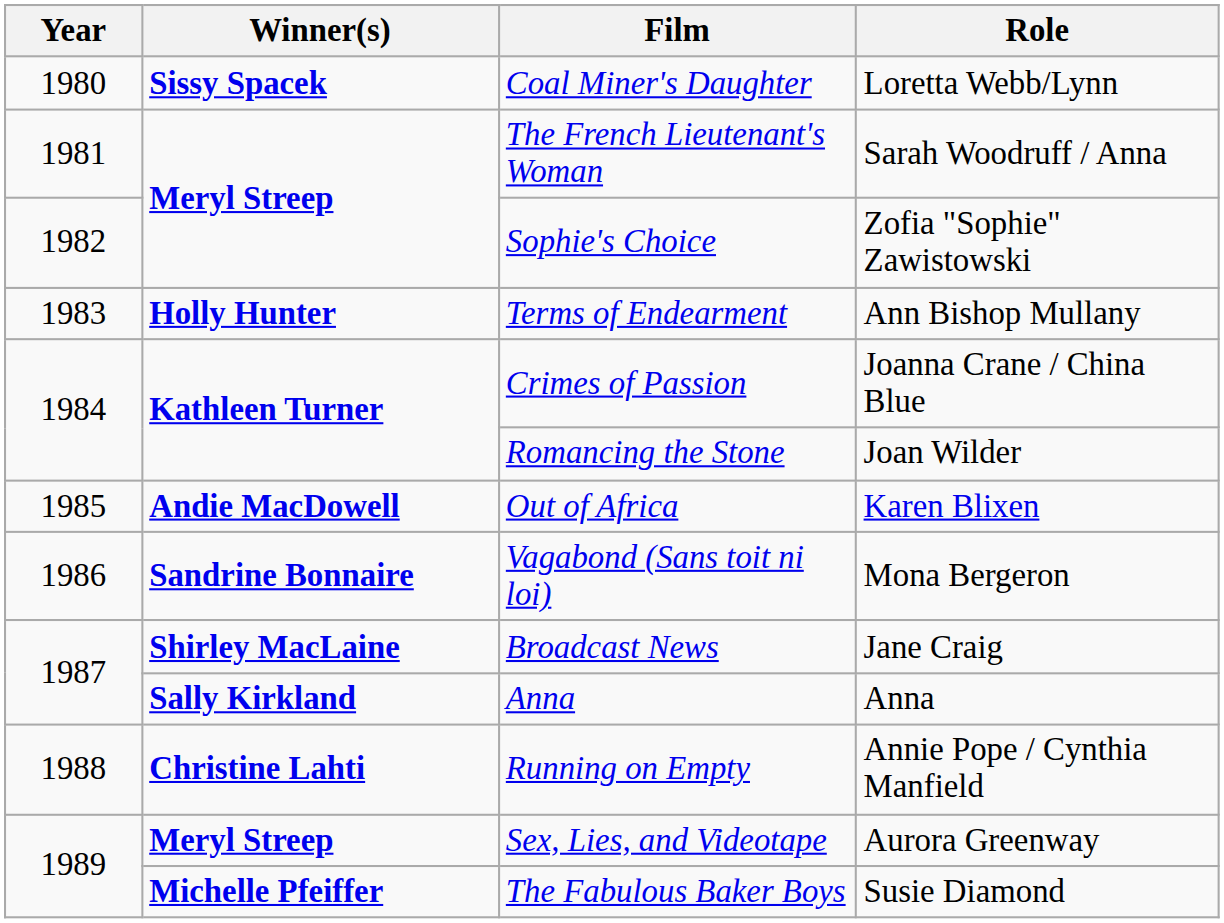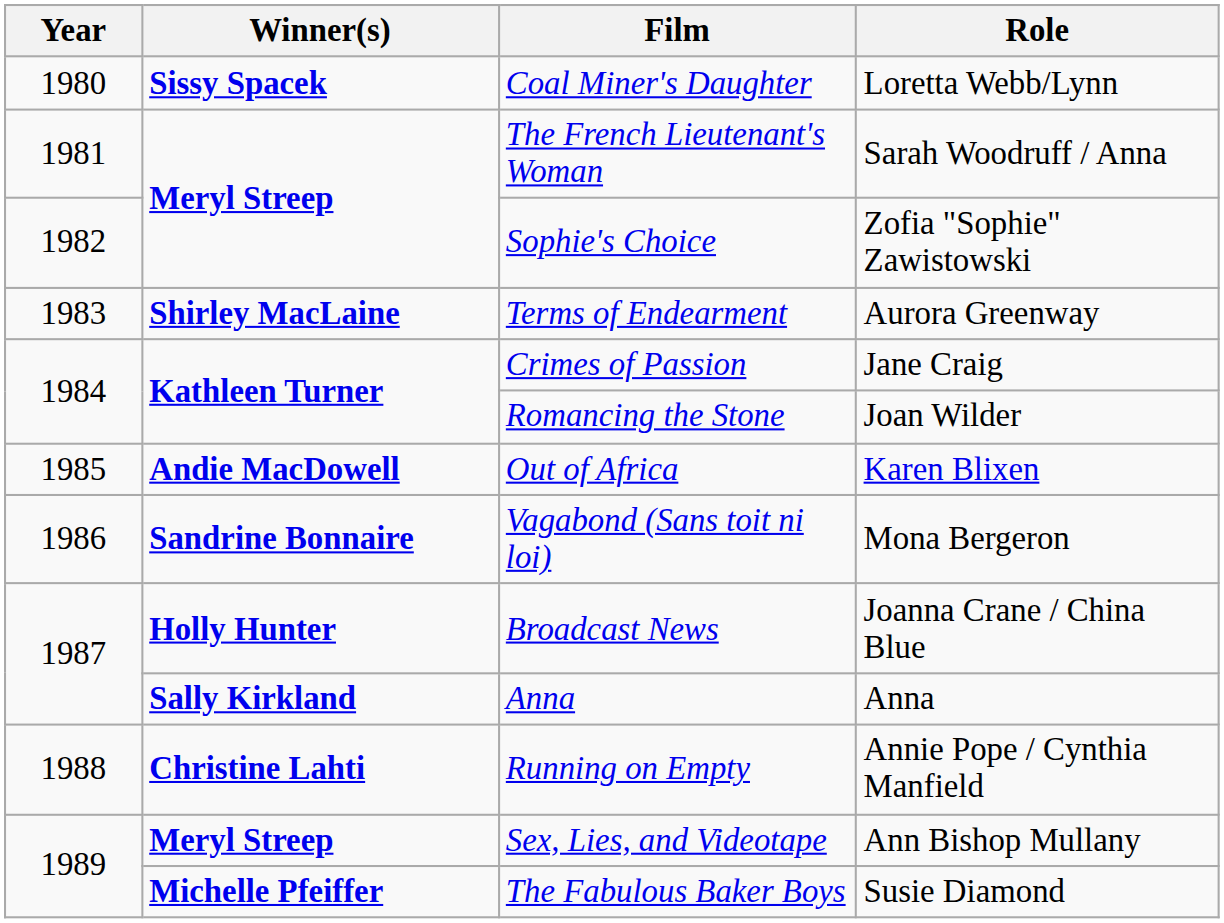 <table class="wikitable" style="width:95%;" cellpadding="5">
 <tr>
 <th style="width:100px;"><strong>Year</strong></th>
 <th style="width:300px;"><strong>Winner(s)</strong></th>
 <th style="width:300px;"><strong>Film</strong></th>
 <th style="width:300px;"><strong>Role</strong></th>
 </tr>
 <tr>
 <td style="text-align:center;">1980</td>
 <td><strong><a href='#'>Sissy Spacek</a></strong></td>
 <td><em><a href='#'>Coal Miner's Daughter</a></em></td>
 <td>Loretta Webb/Lynn</td>
 </tr>
 <tr>
 <td style="text-align:center;">1981</td>
 <td rowspan="2"><strong><a href='#'>Meryl Streep</a></strong></td>
 <td><em><a href='#'>The French Lieutenant's Woman</a></em></td>
 <td>Sarah Woodruff / Anna</td>
 </tr>
 <tr>
 <td style="text-align:center;">1982</td>
 <td><em><a href='#'>Sophie's Choice</a></em></td>
 <td>Zofia "Sophie" Zawistowski</td>
 </tr>
 <tr>
 <td style="text-align:center;">1983</td>
-<td><strong><a href='#'>Holly Hunter</a></strong></td>
+<td><strong><a href='#'>Shirley MacLaine</a></strong></td>
 <td><em><a href='#'>Terms of Endearment</a></em></td>
-<td>Ann Bishop Mullany</td>
+<td>Aurora Greenway</td>
 </tr>
 <tr>
 <td rowspan="2" style="text-align:center;">1984</td>
 <td rowspan="2"><strong><a href='#'>Kathleen Turner</a></strong></td>
 <td><em><a href='#'>Crimes of Passion</a></em></td>
-<td>Joanna Crane / China Blue</td>
+<td>Jane Craig</td>
 </tr>
 <tr>
 <td><em><a href='#'>Romancing the Stone</a></em></td>
 <td>Joan Wilder</td>
 </tr>
 <tr>
 <td style="text-align:center;">1985</td>
 <td><strong><a href='#'>Andie MacDowell</a></strong></td>
 <td><em><a href='#'>Out of Africa</a></em></td>
 <td><a href='#'>Karen Blixen</a></td>
 </tr>
 <tr>
 <td style="text-align:center;">1986</td>
 <td><strong><a href='#'>Sandrine Bonnaire</a></strong></td>
 <td><em><a href='#'>Vagabond (Sans toit ni loi)</a></em></td>
 <td>Mona Bergeron</td>
 </tr>
 <tr>
 <td rowspan="2" style="text-align:center;">1987</td>
-<td><strong><a href='#'>Shirley MacLaine</a></strong></td>
+<td><strong><a href='#'>Holly Hunter</a></strong></td>
 <td><em><a href='#'>Broadcast News</a></em></td>
-<td>Jane Craig</td>
+<td>Joanna Crane / China Blue</td>
 </tr>
 <tr>
 <td><strong><a href='#'>Sally Kirkland</a></strong></td>
 <td><em><a href='#'>Anna</a></em></td>
 <td>Anna</td>
 </tr>
 <tr>
 <td style="text-align:center;">1988</td>
 <td><strong><a href='#'>Christine Lahti</a></strong></td>
 <td><em><a href='#'>Running on Empty</a></em></td>
 <td>Annie Pope / Cynthia Manfield</td>
 </tr>
 <tr>
 <td rowspan="2" style="text-align:center;">1989</td>
 <td><strong><a href='#'>Meryl Streep</a></strong></td>
 <td><em><a href='#'>Sex, Lies, and Videotape</a></em></td>
-<td>Aurora Greenway</td>
+<td>Ann Bishop Mullany</td>
 </tr>
 <tr>
 <td><strong><a href='#'>Michelle Pfeiffer</a></strong></td>
 <td><em><a href='#'>The Fabulous Baker Boys</a></em></td>
 <td>Susie Diamond</td>
 </tr>
 </table>
